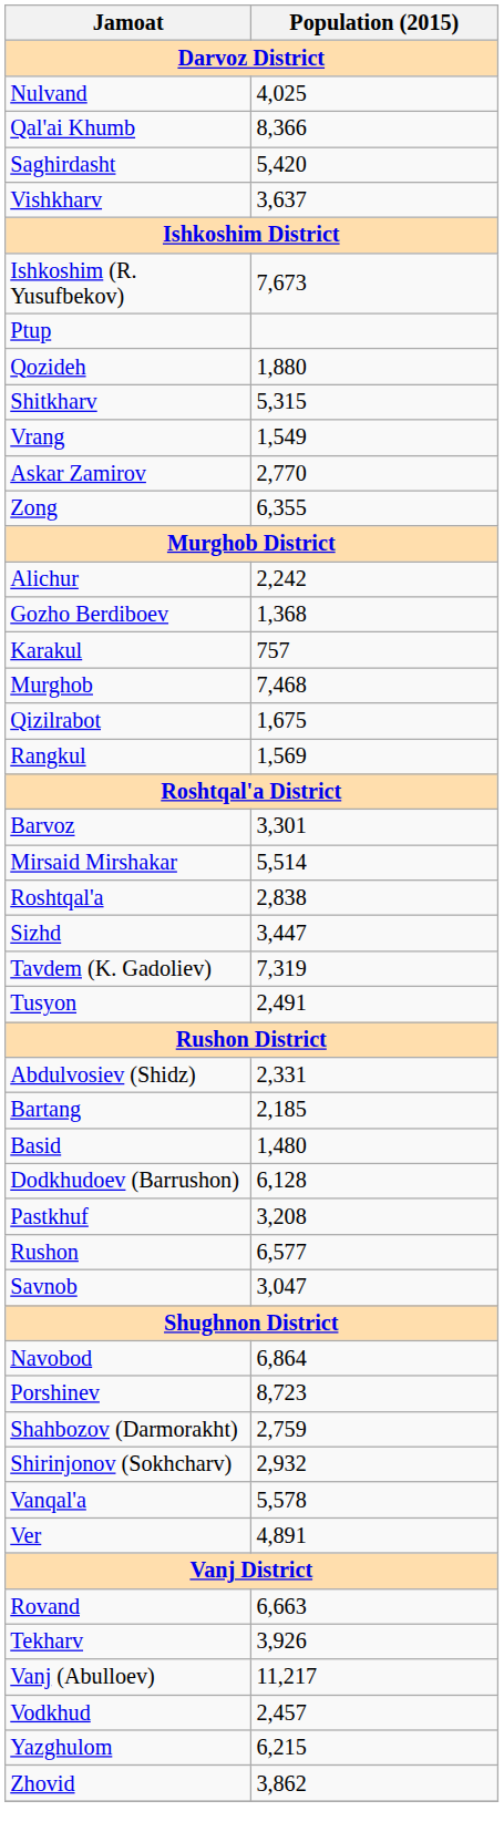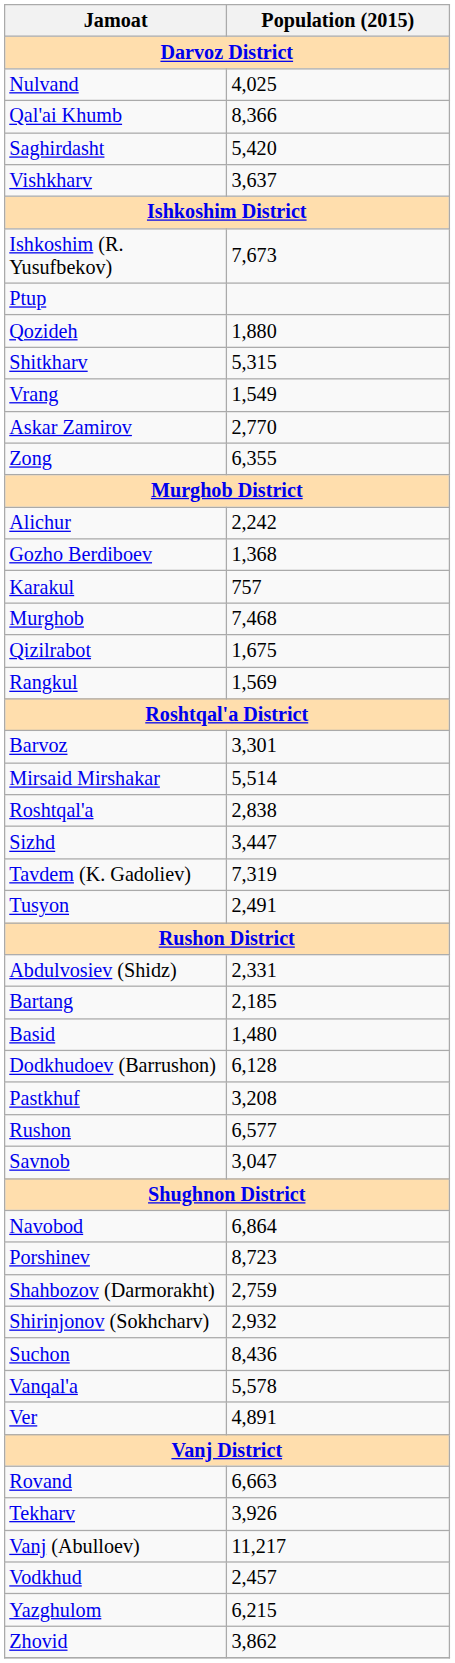 <table class="wikitable" width= "40%">
 <tr>
 <th width= 50%>Jamoat</th>
 <th width=50%>Population (2015)</th>
 </tr>
 <tr>
 <td colspan="2" style="text-align:center; background:#ffdead;"><strong><a href='#'>Darvoz District</a></strong></td>
 </tr>
 <tr>
 <td><a href='#'>Nulvand</a></td>
 <td>4,025</td>
 </tr>
 <tr>
 <td><a href='#'>Qal'ai Khumb</a></td>
 <td>8,366</td>
 </tr>
 <tr>
 <td><a href='#'>Saghirdasht</a></td>
 <td>5,420</td>
 </tr>
 <tr>
 <td><a href='#'>Vishkharv</a></td>
 <td>3,637</td>
 </tr>
 <tr>
 <td colspan="2" style="text-align:center; background:#ffdead;"><strong><a href='#'>Ishkoshim District</a></strong></td>
 </tr>
 <tr>
 <td><a href='#'>Ishkoshim</a> (R. Yusufbekov)</td>
 <td>7,673</td>
 </tr>
 <tr>
 <td><a href='#'>Ptup</a></td>
 <td></td>
 </tr>
 <tr>
 <td><a href='#'>Qozideh</a></td>
 <td>1,880</td>
 </tr>
 <tr>
 <td><a href='#'>Shitkharv</a></td>
 <td>5,315</td>
 </tr>
 <tr>
 <td><a href='#'>Vrang</a></td>
 <td>1,549</td>
 </tr>
 <tr>
 <td><a href='#'>Askar Zamirov</a></td>
 <td>2,770</td>
 </tr>
 <tr>
 <td><a href='#'>Zong</a></td>
 <td>6,355</td>
 </tr>
 <tr>
 <td colspan="2" style="text-align:center; background:#ffdead;"><strong><a href='#'>Murghob District</a></strong></td>
 </tr>
 <tr>
 <td><a href='#'>Alichur</a></td>
 <td>2,242</td>
 </tr>
 <tr>
 <td><a href='#'>Gozho Berdiboev</a></td>
 <td>1,368</td>
 </tr>
 <tr>
 <td><a href='#'>Karakul</a></td>
 <td>757</td>
 </tr>
 <tr>
 <td><a href='#'>Murghob</a></td>
 <td>7,468</td>
 </tr>
 <tr>
 <td><a href='#'>Qizilrabot</a></td>
 <td>1,675</td>
 </tr>
 <tr>
 <td><a href='#'>Rangkul</a></td>
 <td>1,569</td>
 </tr>
 <tr>
 <td colspan="2" style="text-align:center; background:#ffdead;"><strong><a href='#'>Roshtqal'a District</a></strong></td>
 </tr>
 <tr>
 <td><a href='#'>Barvoz</a></td>
 <td>3,301</td>
 </tr>
 <tr>
 <td><a href='#'>Mirsaid Mirshakar</a></td>
 <td>5,514</td>
 </tr>
 <tr>
 <td><a href='#'>Roshtqal'a</a></td>
 <td>2,838</td>
 </tr>
 <tr>
 <td><a href='#'>Sizhd</a></td>
 <td>3,447</td>
 </tr>
 <tr>
 <td><a href='#'>Tavdem</a> (K. Gadoliev)</td>
 <td>7,319</td>
 </tr>
 <tr>
 <td><a href='#'>Tusyon</a></td>
 <td>2,491</td>
 </tr>
 <tr>
 <td colspan="2" style="text-align:center; background:#ffdead;"><strong><a href='#'>Rushon District</a></strong></td>
 </tr>
 <tr>
 <td><a href='#'>Abdulvosiev</a> (Shidz)</td>
 <td>2,331</td>
 </tr>
 <tr>
 <td><a href='#'>Bartang</a></td>
 <td>2,185</td>
 </tr>
 <tr>
 <td><a href='#'>Basid</a></td>
 <td>1,480</td>
 </tr>
 <tr>
 <td><a href='#'>Dodkhudoev</a> (Barrushon)</td>
 <td>6,128</td>
 </tr>
 <tr>
 <td><a href='#'>Pastkhuf</a></td>
 <td>3,208</td>
 </tr>
 <tr>
 <td><a href='#'>Rushon</a></td>
 <td>6,577</td>
 </tr>
 <tr>
 <td><a href='#'>Savnob</a></td>
 <td>3,047</td>
 </tr>
 <tr>
 <td colspan="2" style="text-align:center; background:#ffdead;"><strong><a href='#'>Shughnon District</a></strong></td>
 </tr>
 <tr>
 <td><a href='#'>Navobod</a></td>
 <td>6,864</td>
 </tr>
 <tr>
 <td><a href='#'>Porshinev</a></td>
 <td>8,723</td>
 </tr>
 <tr>
 <td><a href='#'>Shahbozov</a> (Darmorakht)</td>
 <td>2,759</td>
 </tr>
 <tr>
 <td><a href='#'>Shirinjonov</a> (Sokhcharv)</td>
 <td>2,932</td>
 </tr>
 <tr>
+<td><a href='#'>Suchon</a></td>
+<td>8,436</td>
+</tr>
+<tr>
 <td><a href='#'>Vanqal'a</a></td>
 <td>5,578</td>
 </tr>
 <tr>
 <td><a href='#'>Ver</a></td>
 <td>4,891</td>
 </tr>
 <tr>
 <td colspan="2" style="text-align:center; background:#ffdead;"><strong><a href='#'>Vanj District</a></strong></td>
 </tr>
 <tr>
 <td><a href='#'>Rovand</a></td>
 <td>6,663</td>
 </tr>
 <tr>
 <td><a href='#'>Tekharv</a></td>
 <td>3,926</td>
 </tr>
 <tr>
 <td><a href='#'>Vanj</a> (Abulloev)</td>
 <td>11,217</td>
 </tr>
 <tr>
 <td><a href='#'>Vodkhud</a></td>
 <td>2,457</td>
 </tr>
 <tr>
 <td><a href='#'>Yazghulom</a></td>
 <td>6,215</td>
 </tr>
 <tr>
 <td><a href='#'>Zhovid</a></td>
 <td>3,862</td>
 </tr>
 <tr>
 </tr>
 </table>
